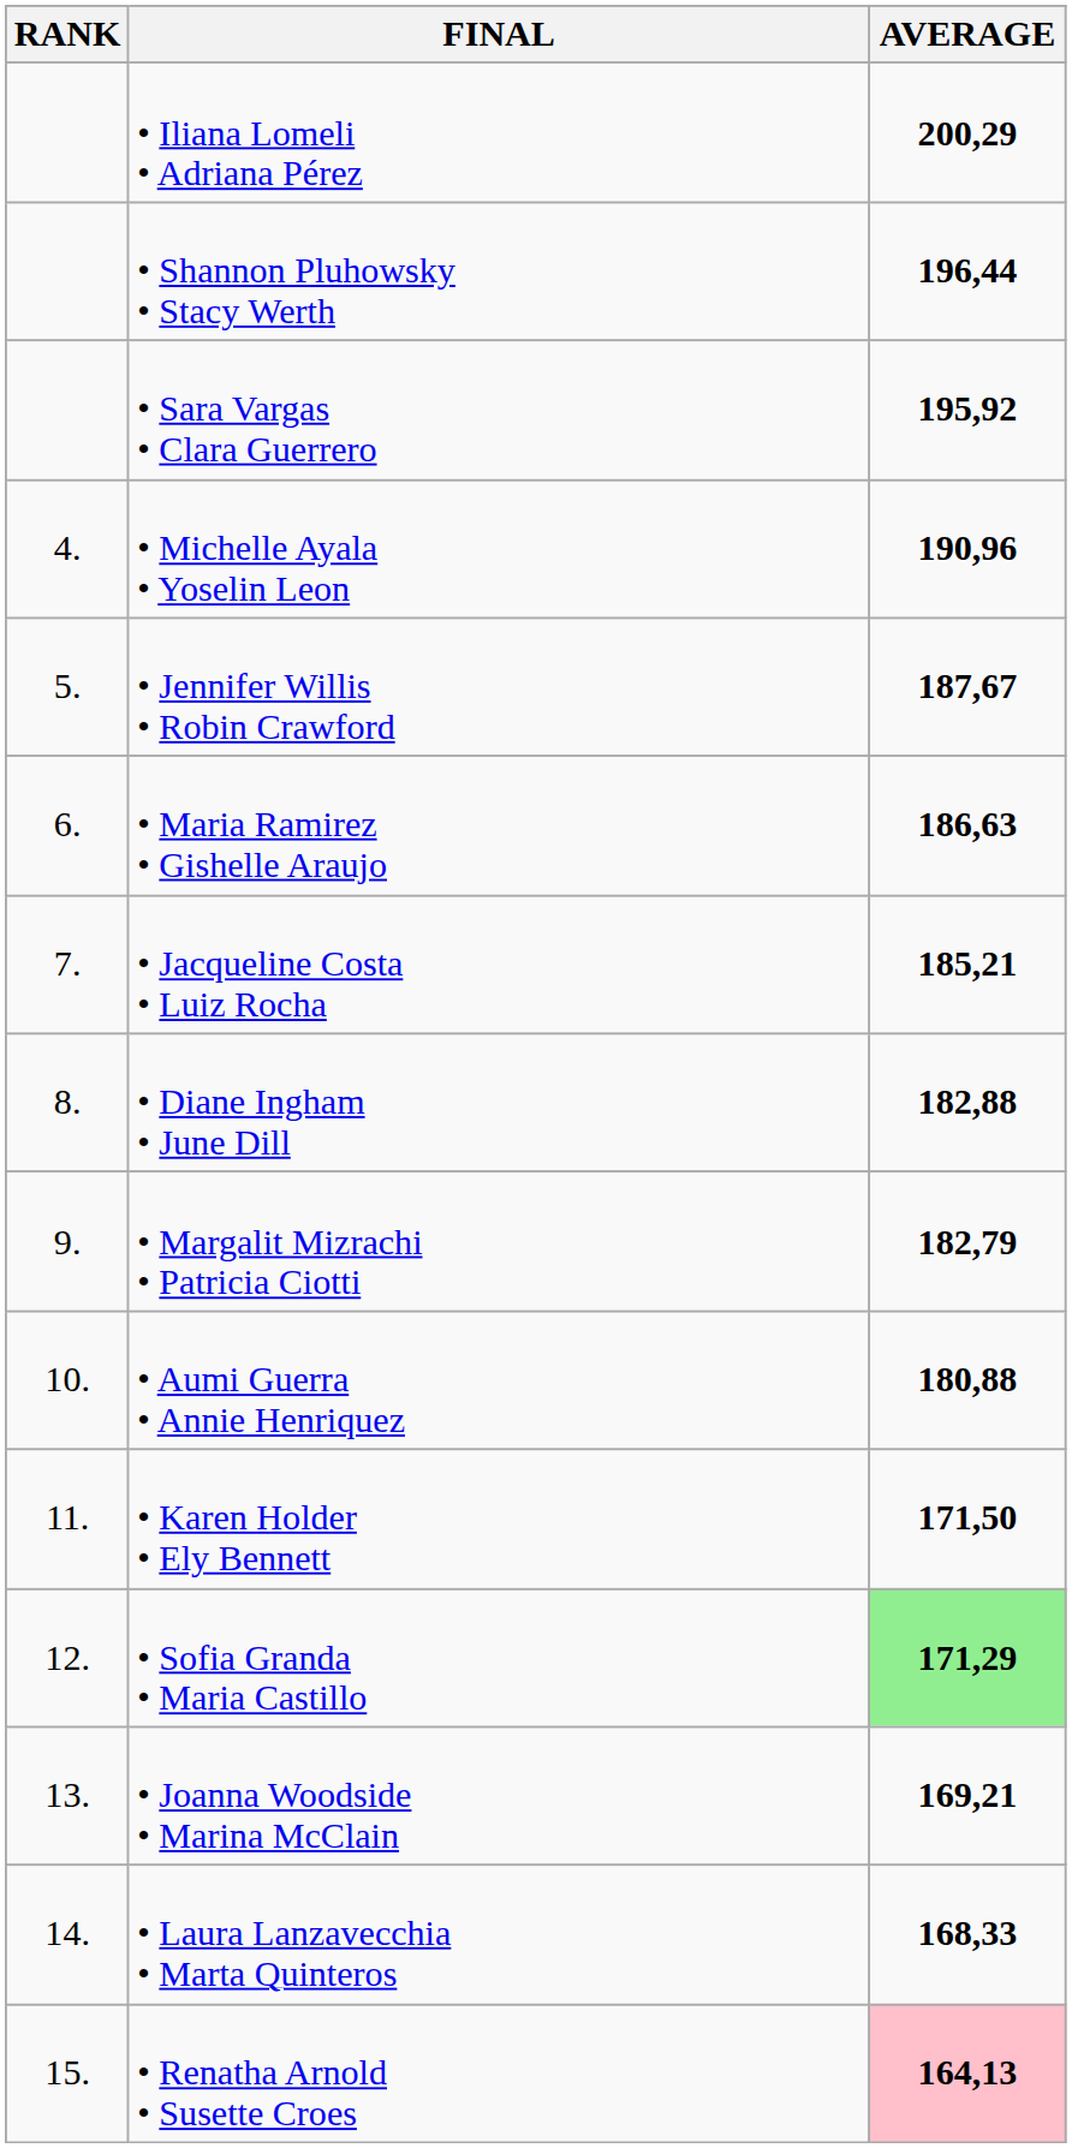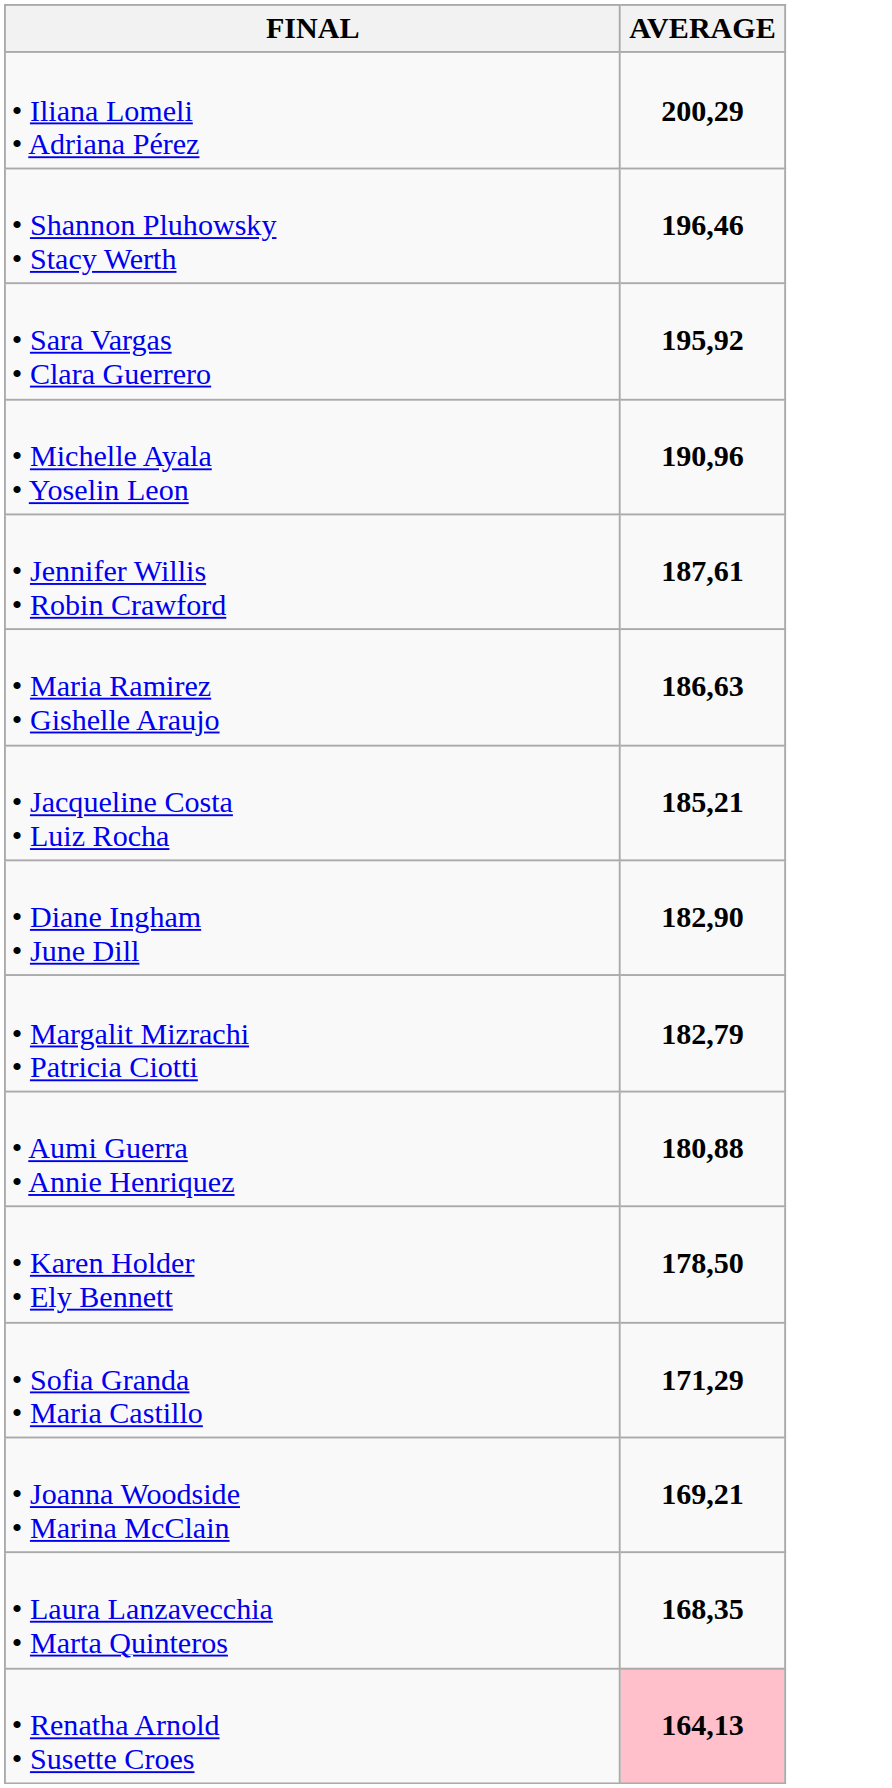 <table class="wikitable">
 <tr>
-<th>RANK</th>
 <th style="width: 20em">FINAL</th>
 <th style="width: 5em">AVERAGE</th>
 </tr>
 <tr>
-<td align="center"></td>
 <td><strong></strong><br>• <a href='#'>Iliana Lomeli</a><br>• <a href='#'>Adriana Pérez</a></td>
 <td align="center"><strong>200,29</strong></td>
 </tr>
 <tr>
-<td align="center"></td>
 <td><strong></strong><br>• <a href='#'>Shannon Pluhowsky</a><br>• <a href='#'>Stacy Werth</a></td>
-<td align="center"><strong>196,44</strong></td>
+<td align="center"><strong>196,46</strong></td>
 </tr>
 <tr>
-<td align="center"></td>
 <td><strong></strong><br>• <a href='#'>Sara Vargas</a><br>• <a href='#'>Clara Guerrero</a></td>
 <td align="center"><strong>195,92</strong></td>
 </tr>
 <tr>
-<td align="center">4.</td>
 <td><strong></strong><br>• <a href='#'>Michelle Ayala</a><br>• <a href='#'>Yoselin Leon</a></td>
 <td align="center"><strong>190,96</strong></td>
 </tr>
 <tr>
-<td align="center">5.</td>
 <td><strong></strong><br>• <a href='#'>Jennifer Willis</a><br>• <a href='#'>Robin Crawford</a></td>
-<td align="center"><strong>187,67</strong></td>
+<td align="center"><strong>187,61</strong></td>
 </tr>
 <tr>
-<td align="center">6.</td>
 <td><strong></strong><br>• <a href='#'>Maria Ramirez</a><br>• <a href='#'>Gishelle Araujo</a></td>
 <td align="center"><strong>186,63</strong></td>
 </tr>
 <tr>
-<td align="center">7.</td>
 <td><strong></strong><br>• <a href='#'>Jacqueline Costa</a><br>• <a href='#'>Luiz Rocha</a></td>
 <td align="center"><strong>185,21</strong></td>
 </tr>
 <tr>
-<td align="center">8.</td>
 <td><strong></strong><br>• <a href='#'>Diane Ingham</a><br>• <a href='#'>June Dill</a></td>
-<td align="center"><strong>182,88</strong></td>
+<td align="center"><strong>182,90</strong></td>
 </tr>
 <tr>
-<td align="center">9.</td>
 <td><strong></strong><br>• <a href='#'>Margalit Mizrachi</a><br>• <a href='#'>Patricia Ciotti</a></td>
 <td align="center"><strong>182,79</strong></td>
 </tr>
 <tr>
-<td align="center">10.</td>
 <td><strong></strong><br>• <a href='#'>Aumi Guerra</a><br>• <a href='#'>Annie Henriquez</a></td>
 <td align="center"><strong>180,88</strong></td>
 </tr>
 <tr>
-<td align="center">11.</td>
 <td><strong></strong><br>• <a href='#'>Karen Holder</a><br>• <a href='#'>Ely Bennett</a></td>
-<td align="center"><strong>171,50</strong></td>
+<td align="center"><strong>178,50</strong></td>
 </tr>
 <tr>
-<td align="center">12.</td>
 <td><strong></strong><br>• <a href='#'>Sofia Granda</a><br>• <a href='#'>Maria Castillo</a></td>
-<td align="center" style="background: lightgreen;"><strong>171,29</strong></td>
+<td align="center"><strong>171,29</strong></td>
 </tr>
 <tr>
-<td align="center">13.</td>
 <td><strong></strong><br>• <a href='#'>Joanna Woodside</a><br>• <a href='#'>Marina McClain</a></td>
 <td align="center"><strong>169,21</strong></td>
 </tr>
 <tr>
-<td align="center">14.</td>
 <td><strong></strong><br>• <a href='#'>Laura Lanzavecchia</a><br>• <a href='#'>Marta Quinteros</a></td>
-<td align="center"><strong>168,33</strong></td>
+<td align="center"><strong>168,35</strong></td>
 </tr>
 <tr>
-<td align="center">15.</td>
 <td><strong></strong><br>• <a href='#'>Renatha Arnold</a><br>• <a href='#'>Susette Croes</a></td>
 <td align="center" style="background: pink;"><strong>164,13</strong></td>
 </tr>
 </table>
